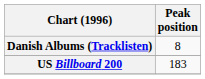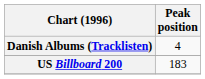 <table class="wikitable sortable plainrowheaders" style="text-align:center;">
 <tr>
 <th scope="col">Chart (1996)</th>
 <th scope="col">Peak<br> position</th>
 </tr>
 <tr>
 <th scope="row">Danish Albums (<a href='#'>Tracklisten</a>)</th>
-<td style="text-align:center;">8</td>
+<td style="text-align:center;">4</td>
 </tr>
 <tr>
 </tr>
 <tr>
 <th scope="row">US <a href='#'><em>Billboard</em> 200</a></th>
 <td>183</td>
 </tr>
 <tr>
 </tr>
 </table>
